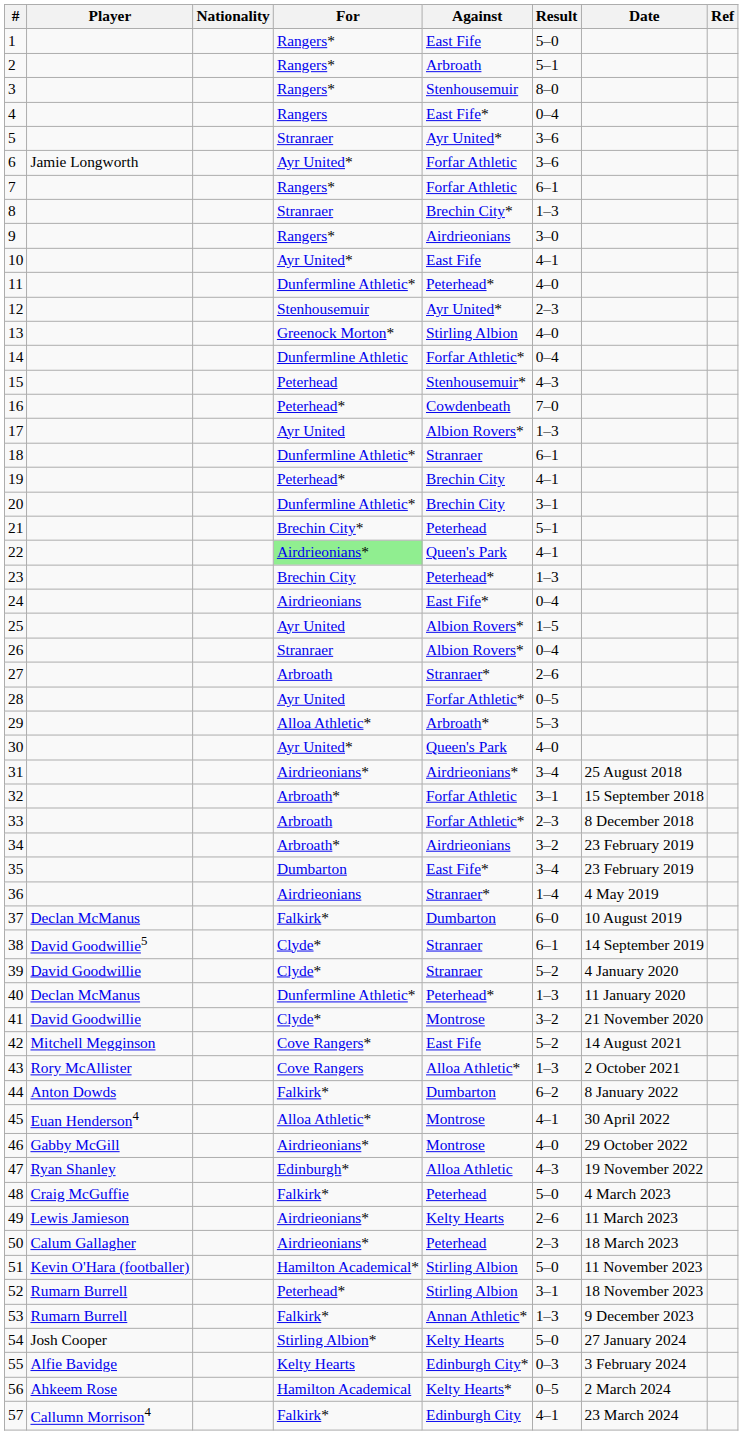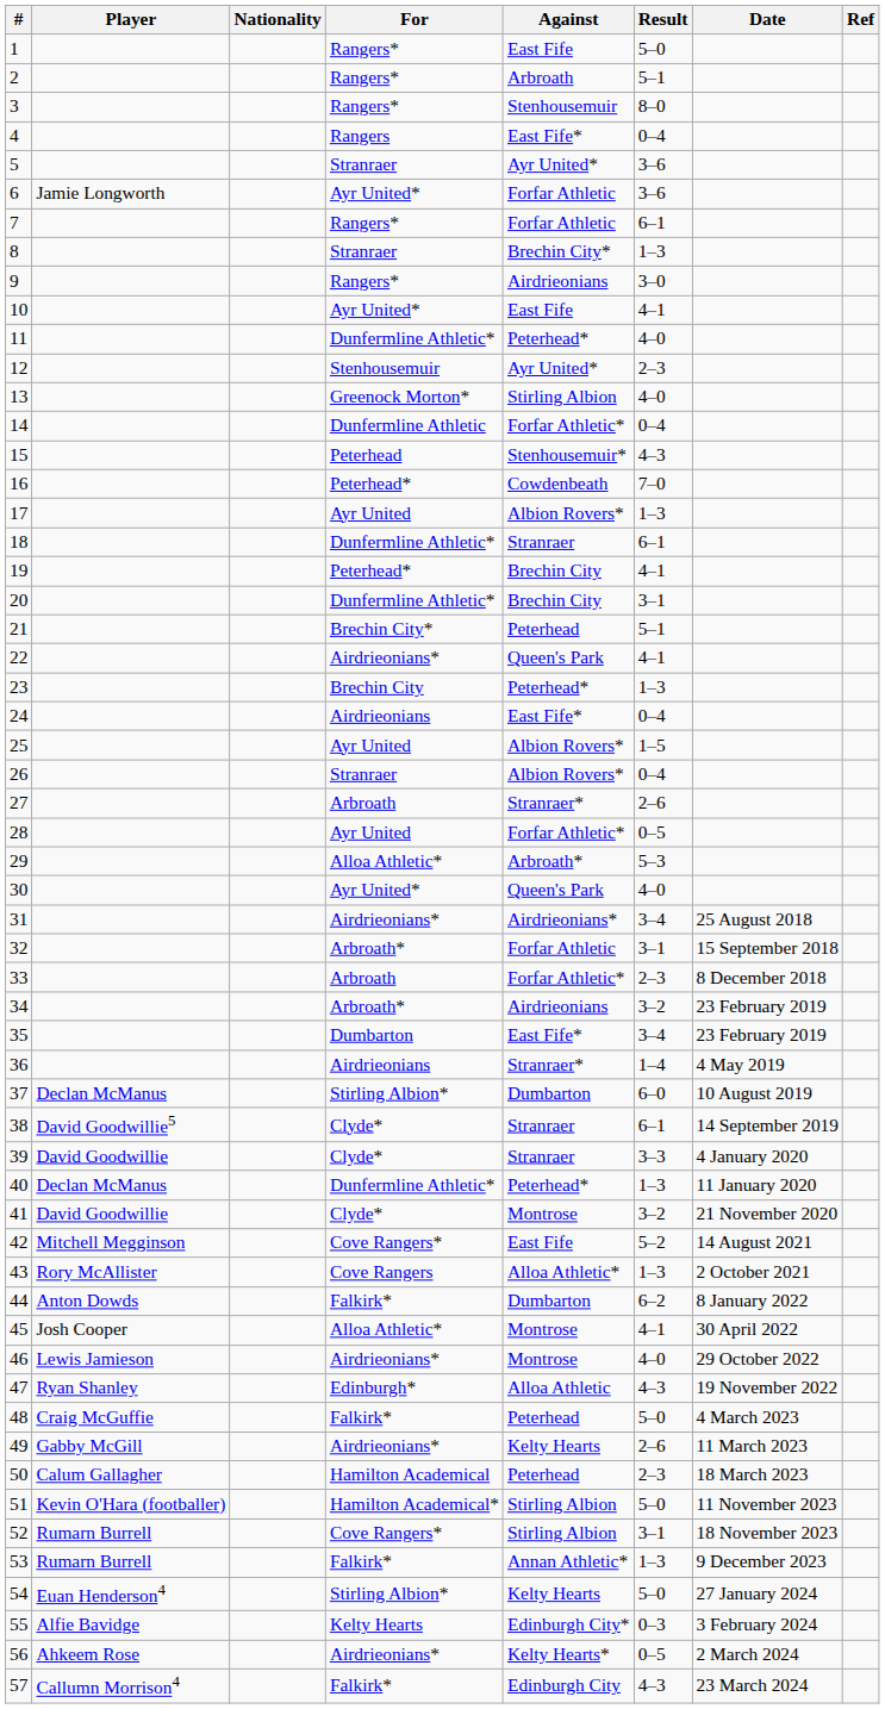 <table class="wikitable sortable">
 <tr>
 <th>#</th>
 <th>Player</th>
 <th>Nationality</th>
 <th>For</th>
 <th>Against</th>
 <th style="text-align:center">Result</th>
 <th>Date</th>
 <th class="unsortable" style="text-align:center">Ref</th>
 </tr>
 <tr>
 <td>1</td>
 <td></td>
 <td></td>
 <td><a href='#'>Rangers</a>*</td>
 <td><a href='#'>East Fife</a></td>
 <td>5–0</td>
 <td></td>
 <td></td>
 </tr>
 <tr>
 <td>2</td>
 <td></td>
 <td></td>
 <td><a href='#'>Rangers</a>*</td>
 <td><a href='#'>Arbroath</a></td>
 <td>5–1</td>
 <td></td>
 <td></td>
 </tr>
 <tr>
 <td>3</td>
 <td></td>
 <td></td>
 <td><a href='#'>Rangers</a>*</td>
 <td><a href='#'>Stenhousemuir</a></td>
 <td>8–0</td>
 <td></td>
 <td></td>
 </tr>
 <tr>
 <td>4</td>
 <td></td>
 <td></td>
 <td><a href='#'>Rangers</a></td>
 <td><a href='#'>East Fife</a>*</td>
 <td>0–4</td>
 <td></td>
 <td></td>
 </tr>
 <tr>
 <td>5</td>
 <td></td>
 <td></td>
 <td><a href='#'>Stranraer</a></td>
 <td><a href='#'>Ayr United</a>*</td>
 <td>3–6</td>
 <td></td>
 <td></td>
 </tr>
 <tr>
 <td>6</td>
 <td>Jamie Longworth</td>
 <td></td>
 <td><a href='#'>Ayr United</a>*</td>
 <td><a href='#'>Forfar Athletic</a></td>
 <td>3–6</td>
 <td></td>
 <td></td>
 </tr>
 <tr>
 <td>7</td>
 <td></td>
 <td></td>
 <td><a href='#'>Rangers</a>*</td>
 <td><a href='#'>Forfar Athletic</a></td>
 <td>6–1</td>
 <td></td>
 <td></td>
 </tr>
 <tr>
 <td>8</td>
 <td></td>
 <td></td>
 <td><a href='#'>Stranraer</a></td>
 <td><a href='#'>Brechin City</a>*</td>
 <td>1–3</td>
 <td></td>
 <td></td>
 </tr>
 <tr>
 <td>9</td>
 <td></td>
 <td></td>
 <td><a href='#'>Rangers</a>*</td>
 <td><a href='#'>Airdrieonians</a></td>
 <td>3–0</td>
 <td></td>
 <td></td>
 </tr>
 <tr>
 <td>10</td>
 <td></td>
 <td></td>
 <td><a href='#'>Ayr United</a>*</td>
 <td><a href='#'>East Fife</a></td>
 <td>4–1</td>
 <td></td>
 <td></td>
 </tr>
 <tr>
 <td>11</td>
 <td></td>
 <td></td>
 <td><a href='#'>Dunfermline Athletic</a>*</td>
 <td><a href='#'>Peterhead</a>*</td>
 <td>4–0</td>
 <td></td>
 <td></td>
 </tr>
 <tr>
 <td>12</td>
 <td></td>
 <td></td>
 <td><a href='#'>Stenhousemuir</a></td>
 <td><a href='#'>Ayr United</a>*</td>
 <td>2–3</td>
 <td></td>
 <td></td>
 </tr>
 <tr>
 <td>13</td>
 <td></td>
 <td></td>
 <td><a href='#'>Greenock Morton</a>*</td>
 <td><a href='#'>Stirling Albion</a></td>
 <td>4–0</td>
 <td></td>
 <td></td>
 </tr>
 <tr>
 <td>14</td>
 <td></td>
 <td></td>
 <td><a href='#'>Dunfermline Athletic</a></td>
 <td><a href='#'>Forfar Athletic</a>*</td>
 <td>0–4</td>
 <td></td>
 <td></td>
 </tr>
 <tr>
 <td>15</td>
 <td></td>
 <td></td>
 <td><a href='#'>Peterhead</a></td>
 <td><a href='#'>Stenhousemuir</a>*</td>
 <td>4–3</td>
 <td></td>
 <td></td>
 </tr>
 <tr>
 <td>16</td>
 <td></td>
 <td></td>
 <td><a href='#'>Peterhead</a>*</td>
 <td><a href='#'>Cowdenbeath</a></td>
 <td>7–0</td>
 <td></td>
 <td></td>
 </tr>
 <tr>
 <td>17</td>
 <td></td>
 <td></td>
 <td><a href='#'>Ayr United</a></td>
 <td><a href='#'>Albion Rovers</a>*</td>
 <td>1–3</td>
 <td></td>
 <td></td>
 </tr>
 <tr>
 <td>18</td>
 <td></td>
 <td></td>
 <td><a href='#'>Dunfermline Athletic</a>*</td>
 <td><a href='#'>Stranraer</a></td>
 <td>6–1</td>
 <td></td>
 <td></td>
 </tr>
 <tr>
 <td>19</td>
 <td></td>
 <td></td>
 <td><a href='#'>Peterhead</a>*</td>
 <td><a href='#'>Brechin City</a></td>
 <td>4–1</td>
 <td></td>
 <td></td>
 </tr>
 <tr>
 <td>20</td>
 <td></td>
 <td></td>
 <td><a href='#'>Dunfermline Athletic</a>*</td>
 <td><a href='#'>Brechin City</a></td>
 <td>3–1</td>
 <td></td>
 <td></td>
 </tr>
 <tr>
 <td>21</td>
 <td></td>
 <td></td>
 <td><a href='#'>Brechin City</a>*</td>
 <td><a href='#'>Peterhead</a></td>
 <td>5–1</td>
 <td></td>
 <td></td>
 </tr>
 <tr>
 <td>22</td>
 <td></td>
 <td></td>
-<td style="background: lightgreen;"><a href='#'>Airdrieonians</a>*</td>
+<td><a href='#'>Airdrieonians</a>*</td>
 <td><a href='#'>Queen's Park</a></td>
 <td>4–1</td>
 <td></td>
 <td></td>
 </tr>
 <tr>
 <td>23</td>
 <td></td>
 <td></td>
 <td><a href='#'>Brechin City</a></td>
 <td><a href='#'>Peterhead</a>*</td>
 <td>1–3</td>
 <td></td>
 <td></td>
 </tr>
 <tr>
 <td>24</td>
 <td></td>
 <td></td>
 <td><a href='#'>Airdrieonians</a></td>
 <td><a href='#'>East Fife</a>*</td>
 <td>0–4</td>
 <td></td>
 <td></td>
 </tr>
 <tr>
 <td>25</td>
 <td></td>
 <td></td>
 <td><a href='#'>Ayr United</a></td>
 <td><a href='#'>Albion Rovers</a>*</td>
 <td>1–5</td>
 <td></td>
 <td></td>
 </tr>
 <tr>
 <td>26</td>
 <td></td>
 <td></td>
 <td><a href='#'>Stranraer</a></td>
 <td><a href='#'>Albion Rovers</a>*</td>
 <td>0–4</td>
 <td></td>
 <td></td>
 </tr>
 <tr>
 <td>27</td>
 <td></td>
 <td></td>
 <td><a href='#'>Arbroath</a></td>
 <td><a href='#'>Stranraer</a>*</td>
 <td>2–6</td>
 <td></td>
 <td></td>
 </tr>
 <tr>
 <td>28</td>
 <td></td>
 <td></td>
 <td><a href='#'>Ayr United</a></td>
 <td><a href='#'>Forfar Athletic</a>*</td>
 <td>0–5</td>
 <td></td>
 <td></td>
 </tr>
 <tr>
 <td>29</td>
 <td></td>
 <td></td>
 <td><a href='#'>Alloa Athletic</a>*</td>
 <td><a href='#'>Arbroath</a>*</td>
 <td>5–3</td>
 <td></td>
 <td></td>
 </tr>
 <tr>
 <td>30</td>
 <td></td>
 <td></td>
 <td><a href='#'>Ayr United</a>*</td>
 <td><a href='#'>Queen's Park</a></td>
 <td>4–0</td>
 <td></td>
 <td></td>
 </tr>
 <tr>
 <td>31</td>
 <td></td>
 <td></td>
 <td><a href='#'>Airdrieonians</a>*</td>
 <td><a href='#'>Airdrieonians</a>*</td>
 <td>3–4</td>
 <td>25 August 2018</td>
 <td></td>
 </tr>
 <tr>
 <td>32</td>
 <td></td>
 <td></td>
 <td><a href='#'>Arbroath</a>*</td>
 <td><a href='#'>Forfar Athletic</a></td>
 <td>3–1</td>
 <td>15 September 2018</td>
 <td></td>
 </tr>
 <tr>
 <td>33</td>
 <td></td>
 <td></td>
 <td><a href='#'>Arbroath</a></td>
 <td><a href='#'>Forfar Athletic</a>*</td>
 <td>2–3</td>
 <td>8 December 2018</td>
 <td></td>
 </tr>
 <tr>
 <td>34</td>
 <td></td>
 <td></td>
 <td><a href='#'>Arbroath</a>*</td>
 <td><a href='#'>Airdrieonians</a></td>
 <td>3–2</td>
 <td>23 February 2019</td>
 <td></td>
 </tr>
 <tr>
 <td>35</td>
 <td></td>
 <td></td>
 <td><a href='#'>Dumbarton</a></td>
 <td><a href='#'>East Fife</a>*</td>
 <td>3–4</td>
 <td>23 February 2019</td>
 <td></td>
 </tr>
 <tr>
 <td>36</td>
 <td></td>
 <td></td>
 <td><a href='#'>Airdrieonians</a></td>
 <td><a href='#'>Stranraer</a>*</td>
 <td>1–4</td>
 <td>4 May 2019</td>
 <td></td>
 </tr>
 <tr>
 <td>37</td>
 <td><a href='#'>Declan McManus</a></td>
 <td></td>
-<td><a href='#'>Falkirk</a>*</td>
+<td><a href='#'>Stirling Albion</a>*</td>
 <td><a href='#'>Dumbarton</a></td>
 <td>6–0</td>
 <td>10 August 2019</td>
 <td></td>
 </tr>
 <tr>
 <td>38</td>
 <td><a href='#'>David Goodwillie</a><sup>5</sup></td>
 <td></td>
 <td><a href='#'>Clyde</a>*</td>
 <td><a href='#'>Stranraer</a></td>
 <td>6–1</td>
 <td>14 September 2019</td>
 <td></td>
 </tr>
 <tr>
 <td>39</td>
 <td><a href='#'>David Goodwillie</a></td>
 <td></td>
 <td><a href='#'>Clyde</a>*</td>
 <td><a href='#'>Stranraer</a></td>
-<td>5–2</td>
+<td>3–3</td>
 <td>4 January 2020</td>
 <td></td>
 </tr>
 <tr>
 <td>40</td>
 <td><a href='#'>Declan McManus</a></td>
 <td></td>
 <td><a href='#'>Dunfermline Athletic</a>*</td>
 <td><a href='#'>Peterhead</a>*</td>
 <td>1–3</td>
 <td>11 January 2020</td>
 <td></td>
 </tr>
 <tr>
 <td>41</td>
 <td><a href='#'>David Goodwillie</a></td>
 <td></td>
 <td><a href='#'>Clyde</a>*</td>
 <td><a href='#'>Montrose</a></td>
 <td>3–2</td>
 <td>21 November 2020</td>
 <td></td>
 </tr>
 <tr>
 <td>42</td>
 <td><a href='#'>Mitchell Megginson</a></td>
 <td></td>
 <td><a href='#'>Cove Rangers</a>*</td>
 <td><a href='#'>East Fife</a></td>
 <td>5–2</td>
 <td>14 August 2021</td>
 <td></td>
 </tr>
 <tr>
 <td>43</td>
 <td><a href='#'>Rory McAllister</a></td>
 <td></td>
 <td><a href='#'>Cove Rangers</a></td>
 <td><a href='#'>Alloa Athletic</a>*</td>
 <td>1–3</td>
 <td>2 October 2021</td>
 <td></td>
 </tr>
 <tr>
 <td>44</td>
 <td><a href='#'>Anton Dowds</a></td>
 <td></td>
 <td><a href='#'>Falkirk</a>*</td>
 <td><a href='#'>Dumbarton</a></td>
 <td>6–2</td>
 <td>8 January 2022</td>
 <td></td>
 </tr>
 <tr>
 <td>45</td>
-<td><a href='#'>Euan Henderson</a><sup>4</sup></td>
+<td>Josh Cooper</td>
 <td></td>
 <td><a href='#'>Alloa Athletic</a>*</td>
 <td><a href='#'>Montrose</a></td>
 <td>4–1</td>
 <td>30 April 2022</td>
 <td></td>
 </tr>
 <tr>
 <td>46</td>
-<td><a href='#'>Gabby McGill</a></td>
+<td><a href='#'>Lewis Jamieson</a></td>
 <td></td>
 <td><a href='#'>Airdrieonians</a>*</td>
 <td><a href='#'>Montrose</a></td>
 <td>4–0</td>
 <td>29 October 2022</td>
 <td></td>
 </tr>
 <tr>
 <td>47</td>
 <td><a href='#'>Ryan Shanley</a></td>
 <td></td>
 <td><a href='#'>Edinburgh</a>*</td>
 <td><a href='#'>Alloa Athletic</a></td>
 <td>4–3</td>
 <td>19 November 2022</td>
 <td></td>
 </tr>
 <tr>
 <td>48</td>
 <td><a href='#'>Craig McGuffie</a></td>
 <td></td>
 <td><a href='#'>Falkirk</a>*</td>
 <td><a href='#'>Peterhead</a></td>
 <td>5–0</td>
 <td>4 March 2023</td>
 <td></td>
 </tr>
 <tr>
 <td>49</td>
-<td><a href='#'>Lewis Jamieson</a></td>
+<td><a href='#'>Gabby McGill</a></td>
 <td></td>
 <td><a href='#'>Airdrieonians</a>*</td>
 <td><a href='#'>Kelty Hearts</a></td>
 <td>2–6</td>
 <td>11 March 2023</td>
 <td></td>
 </tr>
 <tr>
 <td>50</td>
 <td><a href='#'>Calum Gallagher</a></td>
 <td></td>
-<td><a href='#'>Airdrieonians</a>*</td>
+<td><a href='#'>Hamilton Academical</a></td>
 <td><a href='#'>Peterhead</a></td>
 <td>2–3</td>
 <td>18 March 2023</td>
 <td></td>
 </tr>
 <tr>
 <td>51</td>
 <td><a href='#'>Kevin O'Hara (footballer)</a></td>
 <td></td>
 <td><a href='#'>Hamilton Academical</a>*</td>
 <td><a href='#'>Stirling Albion</a></td>
 <td>5–0</td>
 <td>11 November 2023</td>
 <td></td>
 </tr>
 <tr>
 <td>52</td>
 <td><a href='#'>Rumarn Burrell</a></td>
 <td></td>
-<td><a href='#'>Peterhead</a>*</td>
+<td><a href='#'>Cove Rangers</a>*</td>
 <td><a href='#'>Stirling Albion</a></td>
 <td>3–1</td>
 <td>18 November 2023</td>
 <td></td>
 </tr>
 <tr>
 <td>53</td>
 <td><a href='#'>Rumarn Burrell</a></td>
 <td></td>
 <td><a href='#'>Falkirk</a>*</td>
 <td><a href='#'>Annan Athletic</a>*</td>
 <td>1–3</td>
 <td>9 December 2023</td>
 <td></td>
 </tr>
 <tr>
 <td>54</td>
-<td>Josh Cooper</td>
+<td><a href='#'>Euan Henderson</a><sup>4</sup></td>
 <td></td>
 <td><a href='#'>Stirling Albion</a>*</td>
 <td><a href='#'>Kelty Hearts</a></td>
 <td>5–0</td>
 <td>27 January 2024</td>
 <td></td>
 </tr>
 <tr>
 <td>55</td>
 <td><a href='#'>Alfie Bavidge</a></td>
 <td></td>
 <td><a href='#'>Kelty Hearts</a></td>
 <td><a href='#'>Edinburgh City</a>*</td>
 <td>0–3</td>
 <td>3 February 2024</td>
 <td></td>
 </tr>
 <tr>
 <td>56</td>
 <td><a href='#'>Ahkeem Rose</a></td>
 <td></td>
-<td><a href='#'>Hamilton Academical</a></td>
+<td><a href='#'>Airdrieonians</a>*</td>
 <td><a href='#'>Kelty Hearts</a>*</td>
 <td>0–5</td>
 <td>2 March 2024</td>
 <td></td>
 </tr>
 <tr>
 <td>57</td>
 <td><a href='#'>Callumn Morrison</a><sup>4</sup></td>
 <td></td>
 <td><a href='#'>Falkirk</a>*</td>
 <td><a href='#'>Edinburgh City</a></td>
-<td>4–1</td>
+<td>4–3</td>
 <td>23 March 2024</td>
 <td></td>
 </tr>
 </table>
